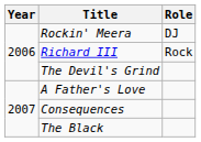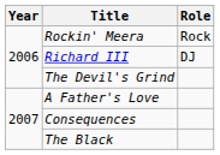 <table class="wikitable">
 <tr style="background:#ccc; text-align:left;">
 <th>Year</th>
 <th>Title</th>
 <th>Role</th>
 </tr>
 <tr>
 <td rowspan="3">2006</td>
 <td><em>Rockin' Meera</em></td>
-<td>DJ</td>
+<td>Rock</td>
 </tr>
 <tr>
 <td><em><a href='#'>Richard III</a></em></td>
-<td>Rock</td>
+<td>DJ</td>
 </tr>
 <tr>
 <td><em>The Devil's Grind</em></td>
 <td></td>
 </tr>
 <tr>
 <td rowspan="3">2007</td>
 <td><em>A Father's Love</em></td>
 <td></td>
 </tr>
 <tr>
 <td><em>Consequences</em></td>
 <td></td>
 </tr>
 <tr>
 <td><em>The Black</em></td>
 <td></td>
 </tr>
 </table>
